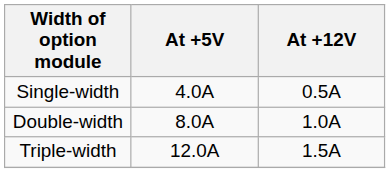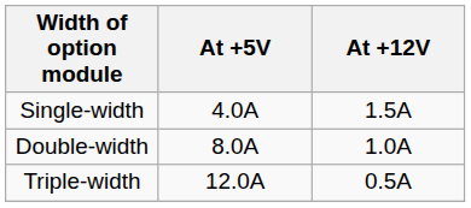 <table class="wikitable" style=text-align:center>
 <tr>
 <th width="100">Width of option module</th>
 <th width="100">At +5V</th>
 <th width="100">At +12V</th>
 </tr>
 <tr>
 <td>Single-width</td>
 <td>4.0A</td>
-<td>0.5A</td>
+<td>1.5A</td>
 </tr>
 <tr>
 <td>Double-width</td>
 <td>8.0A</td>
 <td>1.0A</td>
 </tr>
 <tr>
 <td>Triple-width</td>
 <td>12.0A</td>
-<td>1.5A</td>
+<td>0.5A</td>
 </tr>
 <tr>
 </tr>
 </table>
